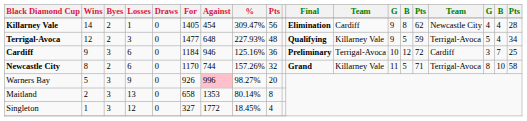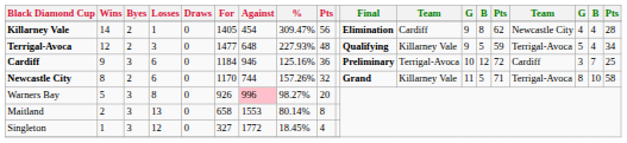 <table style="font-size: 85%; text-align: left;" class="wikitable">
 <tr>
 <th style="color:crimson">Black Diamond Cup</th>
 <th style="color:crimson">Wins</th>
 <th style="color:crimson">Byes</th>
 <th style="color:crimson">Losses</th>
 <th style="color:crimson">Draws</th>
 <th style="color:crimson">For</th>
 <th style="color:crimson">Against</th>
 <th style="color:crimson">%</th>
 <th style="color:crimson">Pts</th>
 <th></th>
 <th style="color:green">Final</th>
 <th style="color:green">Team</th>
 <th style="color:green">G</th>
 <th style="color:green">B</th>
 <th style="color:green">Pts</th>
 <th style="color:green">Team</th>
 <th style="color:green">G</th>
 <th style="color:green">B</th>
 <th style="color:green">Pts</th>
 </tr>
 <tr>
 </tr>
 <tr>
 </tr>
 <tr>
 <td><strong>	Killarney Vale	</strong></td>
 <td>14</td>
 <td>2</td>
 <td>1</td>
 <td>0</td>
 <td>1405</td>
 <td>454</td>
 <td>309.47%</td>
 <td>56</td>
 <td></td>
 <td><strong>Elimination</strong></td>
 <td>Cardiff</td>
 <td>9</td>
 <td>8</td>
 <td>62</td>
 <td>Newcastle City</td>
 <td>4</td>
 <td>4</td>
 <td>28</td>
 </tr>
 <tr>
 <td><strong>	Terrigal-Avoca	</strong></td>
 <td>12</td>
 <td>2</td>
 <td>3</td>
 <td>0</td>
 <td>1477</td>
 <td>648</td>
 <td>227.93%</td>
 <td>48</td>
 <td></td>
 <td><strong>Qualifying</strong></td>
 <td>Killarney Vale</td>
 <td>9</td>
 <td>5</td>
 <td>59</td>
 <td>Terrigal-Avoca</td>
 <td>5</td>
 <td>4</td>
 <td>34</td>
 </tr>
 <tr>
 <td><strong>	Cardiff	</strong></td>
 <td>9</td>
 <td>3</td>
 <td>6</td>
 <td>0</td>
 <td>1184</td>
 <td>946</td>
 <td>125.16%</td>
 <td>36</td>
 <td></td>
 <td><strong>Preliminary</strong></td>
 <td>Terrigal-Avoca</td>
 <td>10</td>
 <td>12</td>
 <td>72</td>
 <td>Cardiff</td>
 <td>3</td>
 <td>7</td>
 <td>25</td>
 </tr>
 <tr>
 <td><strong>	Newcastle City	</strong></td>
 <td>8</td>
 <td>2</td>
 <td>6</td>
 <td>0</td>
 <td>1170</td>
 <td>744</td>
 <td>157.26%</td>
 <td>32</td>
 <td></td>
 <td><strong>Grand</strong></td>
 <td>Killarney Vale</td>
 <td>11</td>
 <td>5</td>
 <td>71</td>
 <td>Terrigal-Avoca</td>
 <td>8</td>
 <td>10</td>
 <td>58</td>
 </tr>
 <tr>
 <td>Warners Bay</td>
 <td>5</td>
 <td>3</td>
-<td>9</td>
+<td>8</td>
 <td>0</td>
 <td>926</td>
 <td style="background: pink;">996</td>
 <td>98.27%</td>
 <td>20</td>
 <td></td>
 </tr>
 <tr>
 <td>Maitland</td>
 <td>2</td>
 <td>3</td>
 <td>13</td>
 <td>0</td>
 <td>658</td>
-<td>1353</td>
+<td>1553</td>
 <td>80.14%</td>
 <td>8</td>
 <td></td>
 </tr>
 <tr>
 <td>Singleton</td>
 <td>1</td>
 <td>3</td>
 <td>12</td>
 <td>0</td>
 <td>327</td>
 <td>1772</td>
 <td>18.45%</td>
 <td>4</td>
 <td></td>
 </tr>
 <tr>
 </tr>
 </table>
